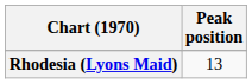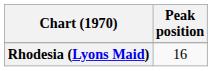 <table class="wikitable sortable plainrowheaders" style="text-align:center">
 <tr>
 <th>Chart (1970)</th>
 <th>Peak<br>position</th>
 </tr>
 <tr>
 </tr>
 <tr>
 </tr>
 <tr>
 <th scope="row">Rhodesia (<a href='#'>Lyons Maid</a>)</th>
-<td>13</td>
+<td>16</td>
 </tr>
 </table>
